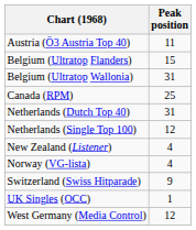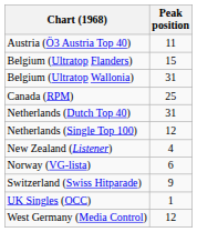 <table class="wikitable sortable">
 <tr>
 <th>Chart (1968)</th>
 <th>Peak<br>position</th>
 </tr>
 <tr>
 <td>Austria (<a href='#'>Ö3 Austria Top 40</a>)</td>
 <td align="center">11</td>
 </tr>
 <tr>
 <td>Belgium (<a href='#'>Ultratop</a> <a href='#'>Flanders</a>)</td>
 <td align="center">15</td>
 </tr>
 <tr>
 <td>Belgium (<a href='#'>Ultratop</a> <a href='#'>Wallonia</a>)</td>
 <td align="center">31</td>
 </tr>
 <tr>
 <td>Canada (<a href='#'>RPM</a>)</td>
 <td align="center">25</td>
 </tr>
 <tr>
 <td>Netherlands (<a href='#'>Dutch Top 40</a>)</td>
 <td align="center">31</td>
 </tr>
 <tr>
 <td>Netherlands (<a href='#'>Single Top 100</a>)</td>
 <td align="center">12</td>
 </tr>
 <tr>
 <td>New Zealand (<em><a href='#'>Listener</a></em>)</td>
 <td style="text-align:center;">4</td>
 </tr>
 <tr>
 <td>Norway (<a href='#'>VG-lista</a>)</td>
-<td align="center">4</td>
+<td align="center">6</td>
 </tr>
 <tr>
 <td>Switzerland (<a href='#'>Swiss Hitparade</a>)</td>
 <td align="center">9</td>
 </tr>
 <tr>
 <td><a href='#'>UK Singles</a> (<a href='#'>OCC</a>)</td>
 <td align="center">1</td>
 </tr>
 <tr>
 <td>West Germany (<a href='#'>Media Control</a>)</td>
 <td align="center">12</td>
 </tr>
 </table>
